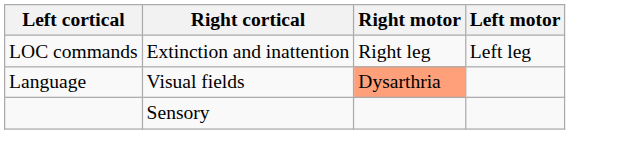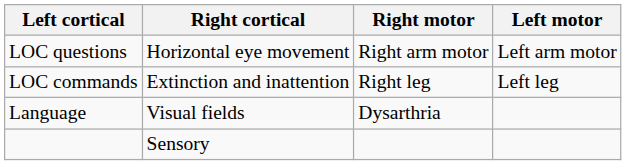 <table class="wikitable">
 <tr>
 <th>Left cortical</th>
 <th>Right cortical</th>
 <th>Right motor</th>
 <th>Left motor</th>
+</tr>
+<tr>
+<td>LOC questions</td>
+<td>Horizontal eye movement</td>
+<td>Right arm motor</td>
+<td>Left arm motor</td>
 </tr>
 <tr>
 <td>LOC commands</td>
 <td>Extinction and inattention</td>
 <td>Right leg</td>
 <td>Left leg</td>
 </tr>
 <tr>
 <td>Language</td>
 <td>Visual fields</td>
-<td style="background: lightsalmon;">Dysarthria</td>
+<td>Dysarthria</td>
 <td></td>
 </tr>
 <tr>
 <td></td>
 <td>Sensory</td>
 <td></td>
 <td></td>
 </tr>
 </table>
